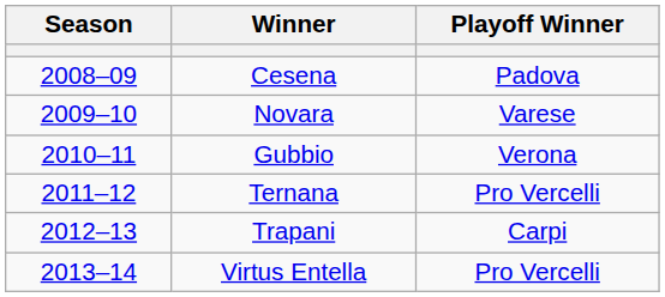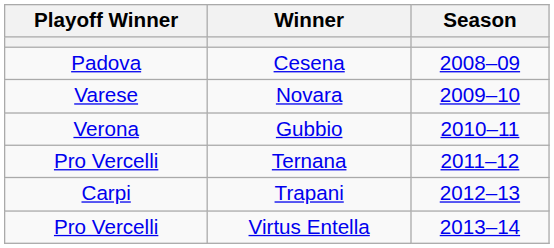 <table class="wikitable" style="text-align: center">
 <tr>
+<th>Playoff Winner</th>
+<th>Winner</th>
 <th>Season</th>
-<th>Winner</th>
-<th>Playoff Winner</th>
 </tr>
 <tr>
-<th width=100></th>
 <th width=150></th>
 <th width=150></th>
+<th width=100></th>
 </tr>
 <tr>
+<td><a href='#'>Padova</a></td>
+<td><a href='#'>Cesena</a></td>
 <td><a href='#'>2008–09</a></td>
-<td><a href='#'>Cesena</a></td>
-<td><a href='#'>Padova</a></td>
 </tr>
 <tr>
+<td><a href='#'>Varese</a></td>
+<td><a href='#'>Novara</a></td>
 <td><a href='#'>2009–10</a></td>
-<td><a href='#'>Novara</a></td>
-<td><a href='#'>Varese</a></td>
 </tr>
 <tr>
+<td><a href='#'>Verona</a></td>
+<td><a href='#'>Gubbio</a></td>
 <td><a href='#'>2010–11</a></td>
-<td><a href='#'>Gubbio</a></td>
-<td><a href='#'>Verona</a></td>
 </tr>
 <tr>
+<td><a href='#'>Pro Vercelli</a></td>
+<td><a href='#'>Ternana</a></td>
 <td><a href='#'>2011–12</a></td>
-<td><a href='#'>Ternana</a></td>
-<td><a href='#'>Pro Vercelli</a></td>
 </tr>
 <tr>
+<td><a href='#'>Carpi</a></td>
+<td><a href='#'>Trapani</a></td>
 <td><a href='#'>2012–13</a></td>
-<td><a href='#'>Trapani</a></td>
-<td><a href='#'>Carpi</a></td>
 </tr>
 <tr>
+<td><a href='#'>Pro Vercelli</a></td>
+<td><a href='#'>Virtus Entella</a></td>
 <td><a href='#'>2013–14</a></td>
-<td><a href='#'>Virtus Entella</a></td>
-<td><a href='#'>Pro Vercelli</a></td>
 </tr>
 </table>
